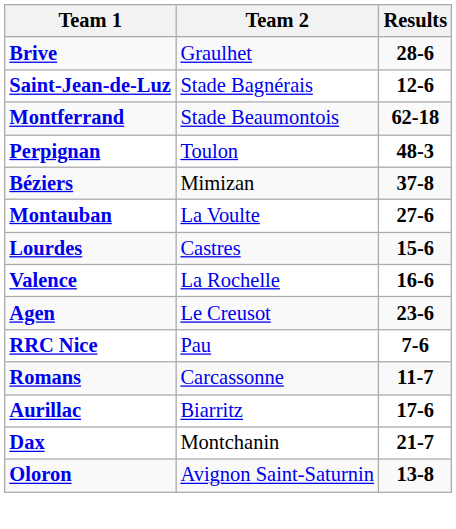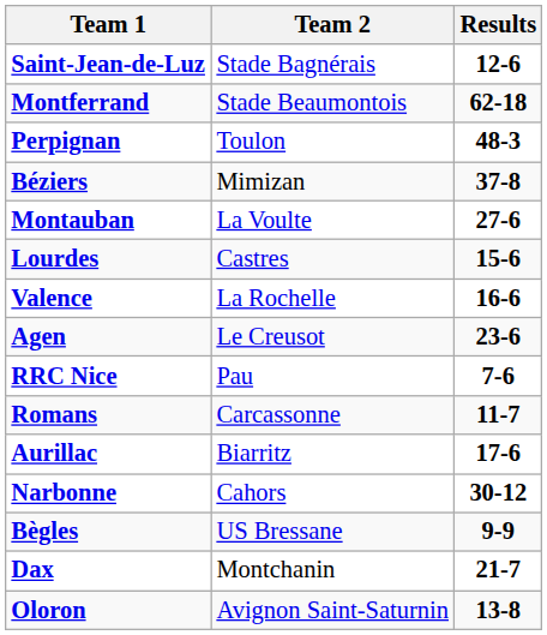 <table class="wikitable">
 <tr>
 <th>Team 1</th>
 <th>Team 2</th>
 <th>Results</th>
-</tr>
-<tr>
-<td><strong><a href='#'>Brive</a></strong></td>
-<td><a href='#'>Graulhet</a></td>
-<td align="center"><strong>28-6</strong></td>
 </tr>
 <tr bgcolor="white">
 <td><strong><a href='#'>Saint-Jean-de-Luz</a></strong></td>
 <td><a href='#'>Stade Bagnérais</a></td>
 <td align="center"><strong>12-6</strong></td>
 </tr>
 <tr>
 <td><strong><a href='#'>Montferrand</a></strong></td>
 <td><a href='#'>Stade Beaumontois</a></td>
 <td align="center"><strong>62-18</strong></td>
 </tr>
 <tr bgcolor="white">
 <td><strong><a href='#'>Perpignan</a></strong></td>
 <td><a href='#'>Toulon</a></td>
 <td align="center"><strong>48-3</strong></td>
 </tr>
 <tr>
 <td><strong><a href='#'>Béziers</a></strong></td>
 <td>Mimizan</td>
 <td align="center"><strong>37-8</strong></td>
 </tr>
 <tr bgcolor="white">
 <td><strong><a href='#'>Montauban</a></strong></td>
 <td><a href='#'>La Voulte</a></td>
 <td align="center"><strong>27-6</strong></td>
 </tr>
 <tr>
 <td><strong><a href='#'>Lourdes</a></strong></td>
 <td><a href='#'>Castres</a></td>
 <td align="center"><strong>15-6</strong></td>
 </tr>
 <tr bgcolor="white">
 <td><strong><a href='#'>Valence</a></strong></td>
 <td><a href='#'>La Rochelle</a></td>
 <td align="center"><strong>16-6</strong></td>
 </tr>
 <tr>
 <td><strong><a href='#'>Agen</a></strong></td>
 <td><a href='#'>Le Creusot</a></td>
 <td align="center"><strong>23-6</strong></td>
 </tr>
 <tr bgcolor="white">
 <td><strong><a href='#'>RRC Nice</a></strong></td>
 <td><a href='#'>Pau</a></td>
 <td align="center"><strong>7-6</strong></td>
 </tr>
 <tr>
 <td><strong><a href='#'>Romans</a></strong></td>
 <td><a href='#'>Carcassonne</a></td>
 <td align="center"><strong>11-7</strong></td>
 </tr>
 <tr bgcolor="white">
 <td><strong><a href='#'>Aurillac</a></strong></td>
 <td><a href='#'>Biarritz</a></td>
 <td align="center"><strong>17-6</strong></td>
 </tr>
 <tr bgcolor="white">
+<td><strong><a href='#'>Narbonne</a></strong></td>
+<td><a href='#'>Cahors</a></td>
+<td align="center"><strong>30-12</strong></td>
+</tr>
+<tr>
+<td><strong><a href='#'>Bègles</a></strong></td>
+<td><a href='#'>US Bressane</a></td>
+<td align="center"><strong>9-9</strong></td>
+</tr>
+<tr bgcolor="white">
 <td><strong><a href='#'>Dax</a></strong></td>
 <td>Montchanin</td>
 <td align="center"><strong>21-7</strong></td>
 </tr>
 <tr>
 <td><strong><a href='#'>Oloron</a></strong></td>
 <td><a href='#'>Avignon Saint-Saturnin</a></td>
 <td align="center"><strong>13-8</strong></td>
 </tr>
 </table>
